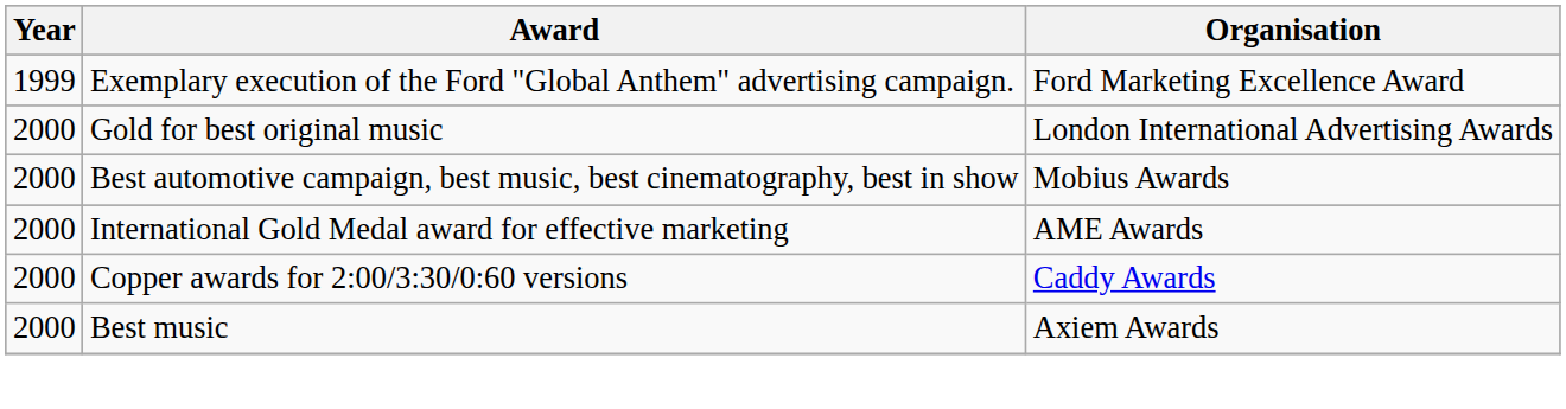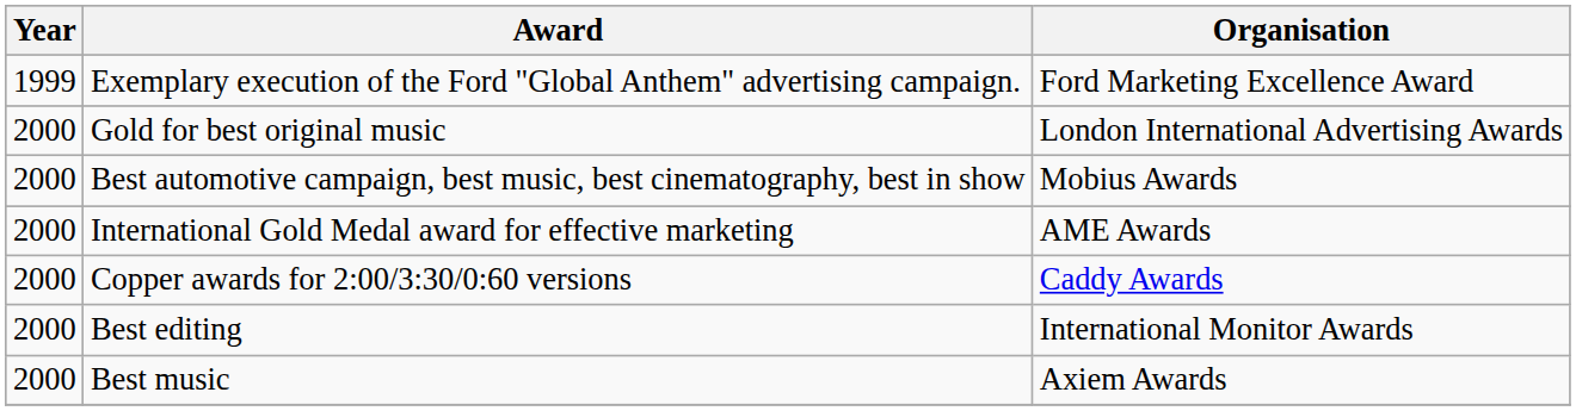 <table class="wikitable">
 <tr>
 <th><strong>Year</strong></th>
 <th><strong>Award</strong></th>
 <th><strong>Organisation</strong></th>
 </tr>
 <tr>
 <td>1999</td>
 <td>Exemplary execution of the Ford "Global Anthem" advertising campaign.</td>
 <td>Ford Marketing Excellence Award</td>
 </tr>
 <tr>
 <td>2000</td>
 <td>Gold for best original music</td>
 <td>London International Advertising Awards</td>
 </tr>
 <tr>
 <td>2000</td>
 <td>Best automotive campaign, best music, best cinematography, best in show</td>
 <td>Mobius Awards</td>
 </tr>
 <tr>
 <td>2000</td>
 <td>International Gold Medal award for effective marketing</td>
 <td>AME Awards</td>
 </tr>
 <tr>
 <td>2000</td>
 <td>Copper awards for 2:00/3:30/0:60 versions</td>
 <td><a href='#'>Caddy Awards</a></td>
 </tr>
 <tr>
 <td>2000</td>
+<td>Best editing</td>
+<td>International Monitor Awards</td>
+</tr>
+<tr>
+<td>2000</td>
 <td>Best music</td>
 <td>Axiem Awards</td>
 </tr>
 <tr>
 </tr>
 </table>
